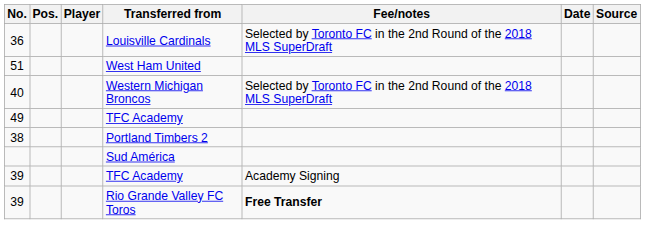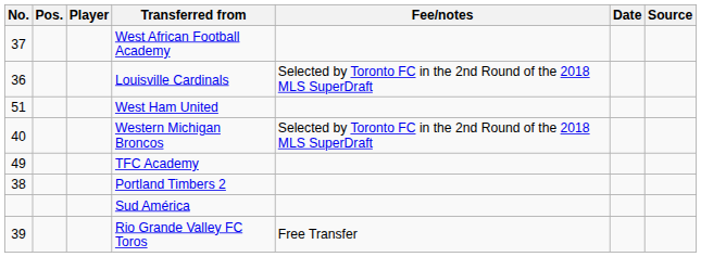 <table class="wikitable sortable" style="width:90%; text-align:center; font-size:95%; text-align:left;">
 <tr>
 <th><strong>No.</strong></th>
 <th><strong>Pos.</strong></th>
 <th><strong>Player</strong></th>
 <th><strong>Transferred from</strong></th>
 <th><strong>Fee/notes</strong></th>
 <th><strong>Date</strong></th>
 <th><strong>Source</strong></th>
+</tr>
+<tr>
+<td align=center>37</td>
+<td align=center></td>
+<td></td>
+<td> <a href='#'>West African Football Academy</a></td>
+<td></td>
+<td></td>
+<td></td>
 </tr>
 <tr>
 <td align=center>36</td>
 <td align=center></td>
 <td></td>
 <td> <a href='#'>Louisville Cardinals</a></td>
 <td>Selected by <a href='#'>Toronto FC</a> in the 2nd Round of the <a href='#'>2018 MLS SuperDraft</a></td>
 <td></td>
 <td></td>
 </tr>
 <tr>
 <td align=center>51</td>
 <td align=center></td>
 <td></td>
 <td> <a href='#'>West Ham United</a></td>
 <td></td>
 <td></td>
 <td></td>
 </tr>
 <tr>
 <td align=center>40</td>
 <td align=center></td>
 <td></td>
 <td> <a href='#'>Western Michigan Broncos</a></td>
 <td>Selected by <a href='#'>Toronto FC</a> in the 2nd Round of the <a href='#'>2018 MLS SuperDraft</a></td>
 <td></td>
 <td></td>
 </tr>
 <tr>
 <td align=center>49</td>
 <td align=center></td>
 <td></td>
 <td> <a href='#'>TFC Academy</a></td>
 <td></td>
 <td></td>
 <td></td>
 </tr>
 <tr>
 <td align=center>38</td>
 <td align=center></td>
 <td></td>
 <td> <a href='#'>Portland Timbers 2</a></td>
 <td></td>
 <td></td>
 <td></td>
 </tr>
 <tr>
 <td align=center></td>
 <td align=center></td>
 <td></td>
 <td> <a href='#'>Sud América</a></td>
 <td></td>
 <td></td>
 <td></td>
 </tr>
 <tr>
 <td align=center>39</td>
 <td align=center></td>
 <td></td>
-<td> <a href='#'>TFC Academy</a></td>
-<td>Academy Signing</td>
-<td></td>
-<td></td>
-</tr>
-<tr>
-<td align=center>39</td>
-<td align=center></td>
-<td></td>
 <td> <a href='#'>Rio Grande Valley FC Toros</a></td>
-<td><strong>Free Transfer</strong></td>
+<td>Free Transfer</td>
 <td></td>
 <td></td>
 </tr>
 </table>
